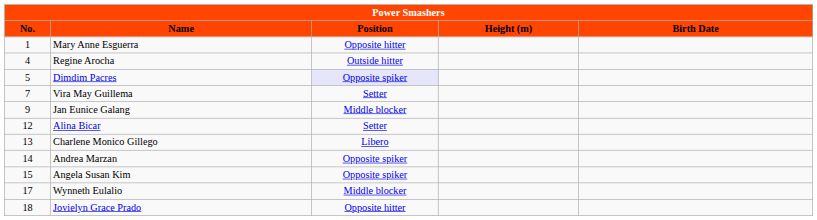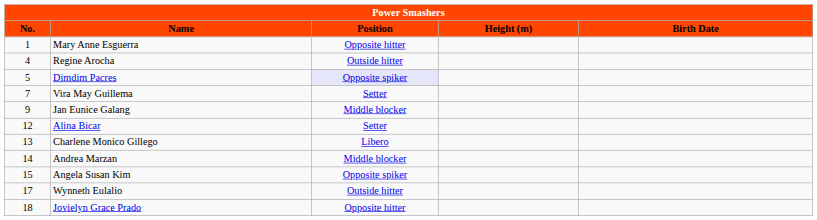 <table class="wikitable sortable" style="text-align:center; width: 100%; font-size:100%;">
 <tr>
 <td colspan="6" style= "background:#FF4500; color:white; text-align: center"><strong>Power Smashers</strong></td>
 </tr>
 <tr>
 <th style="width:3em; background: #FF4500; color: black; text-align: center">No.</th>
 <th style="width:19em; background: #FF4500; color: black">Name</th>
 <th style="width:9em; background: #FF4500; color: black">Position</th>
 <th style="width:10em; background: #FF4500; color: black">Height (m)</th>
 <th style="width:17em; background: #FF4500; color: black">Birth Date</th>
 </tr>
 <tr>
 <td align=center>1</td>
 <td style="text-align: left"> Mary Anne Esguerra</td>
 <td><a href='#'>Opposite hitter</a></td>
 <td align=center></td>
 <td align=right></td>
 </tr>
 <tr>
 <td align=center>4</td>
 <td style="text-align: left"> Regine Arocha</td>
 <td><a href='#'>Outside hitter</a></td>
 <td align=center></td>
 <td align=right></td>
 </tr>
 <tr>
 <td align=center>5</td>
 <td style="text-align: left"> <a href='#'>Dimdim Pacres</a></td>
 <td style="background: lavender;"><a href='#'>Opposite spiker</a></td>
 <td align=center></td>
 <td align=right></td>
 </tr>
 <tr>
 <td align=center>7</td>
 <td style="text-align: left"> Vira May Guillema</td>
 <td><a href='#'>Setter</a></td>
 <td align=center></td>
 <td align=right></td>
 </tr>
 <tr>
 <td align=center>9</td>
 <td style="text-align: left"> Jan Eunice Galang</td>
 <td><a href='#'>Middle blocker</a></td>
 <td align=center></td>
 <td align=right></td>
 </tr>
 <tr>
 <td align=center>12</td>
 <td style="text-align: left"> <a href='#'>Alina Bicar</a></td>
 <td><a href='#'>Setter</a></td>
 <td align=center></td>
 <td align=right></td>
 </tr>
 <tr>
 <td align=center>13</td>
 <td style="text-align: left"> Charlene Monico Gillego</td>
 <td><a href='#'>Libero</a></td>
 <td align=center></td>
 <td align=right></td>
 </tr>
 <tr>
 <td align=center>14</td>
 <td style="text-align: left"> Andrea Marzan</td>
-<td><a href='#'>Opposite spiker</a></td>
+<td><a href='#'>Middle blocker</a></td>
 <td align=center></td>
 <td align=right></td>
 </tr>
 <tr>
 <td align=center>15</td>
 <td style="text-align: left"> Angela Susan Kim</td>
 <td><a href='#'>Opposite spiker</a></td>
 <td align=center></td>
 <td align=right></td>
 </tr>
 <tr>
 <td align=center>17</td>
 <td style="text-align: left"> Wynneth Eulalio</td>
-<td><a href='#'>Middle blocker</a></td>
+<td><a href='#'>Outside hitter</a></td>
 <td align=center></td>
 <td align=right></td>
 </tr>
 <tr>
 <td align=center>18</td>
 <td style="text-align: left"> <a href='#'>Jovielyn Grace Prado</a></td>
 <td><a href='#'>Opposite hitter</a></td>
 <td align=center></td>
 <td align=right></td>
 </tr>
 </table>
